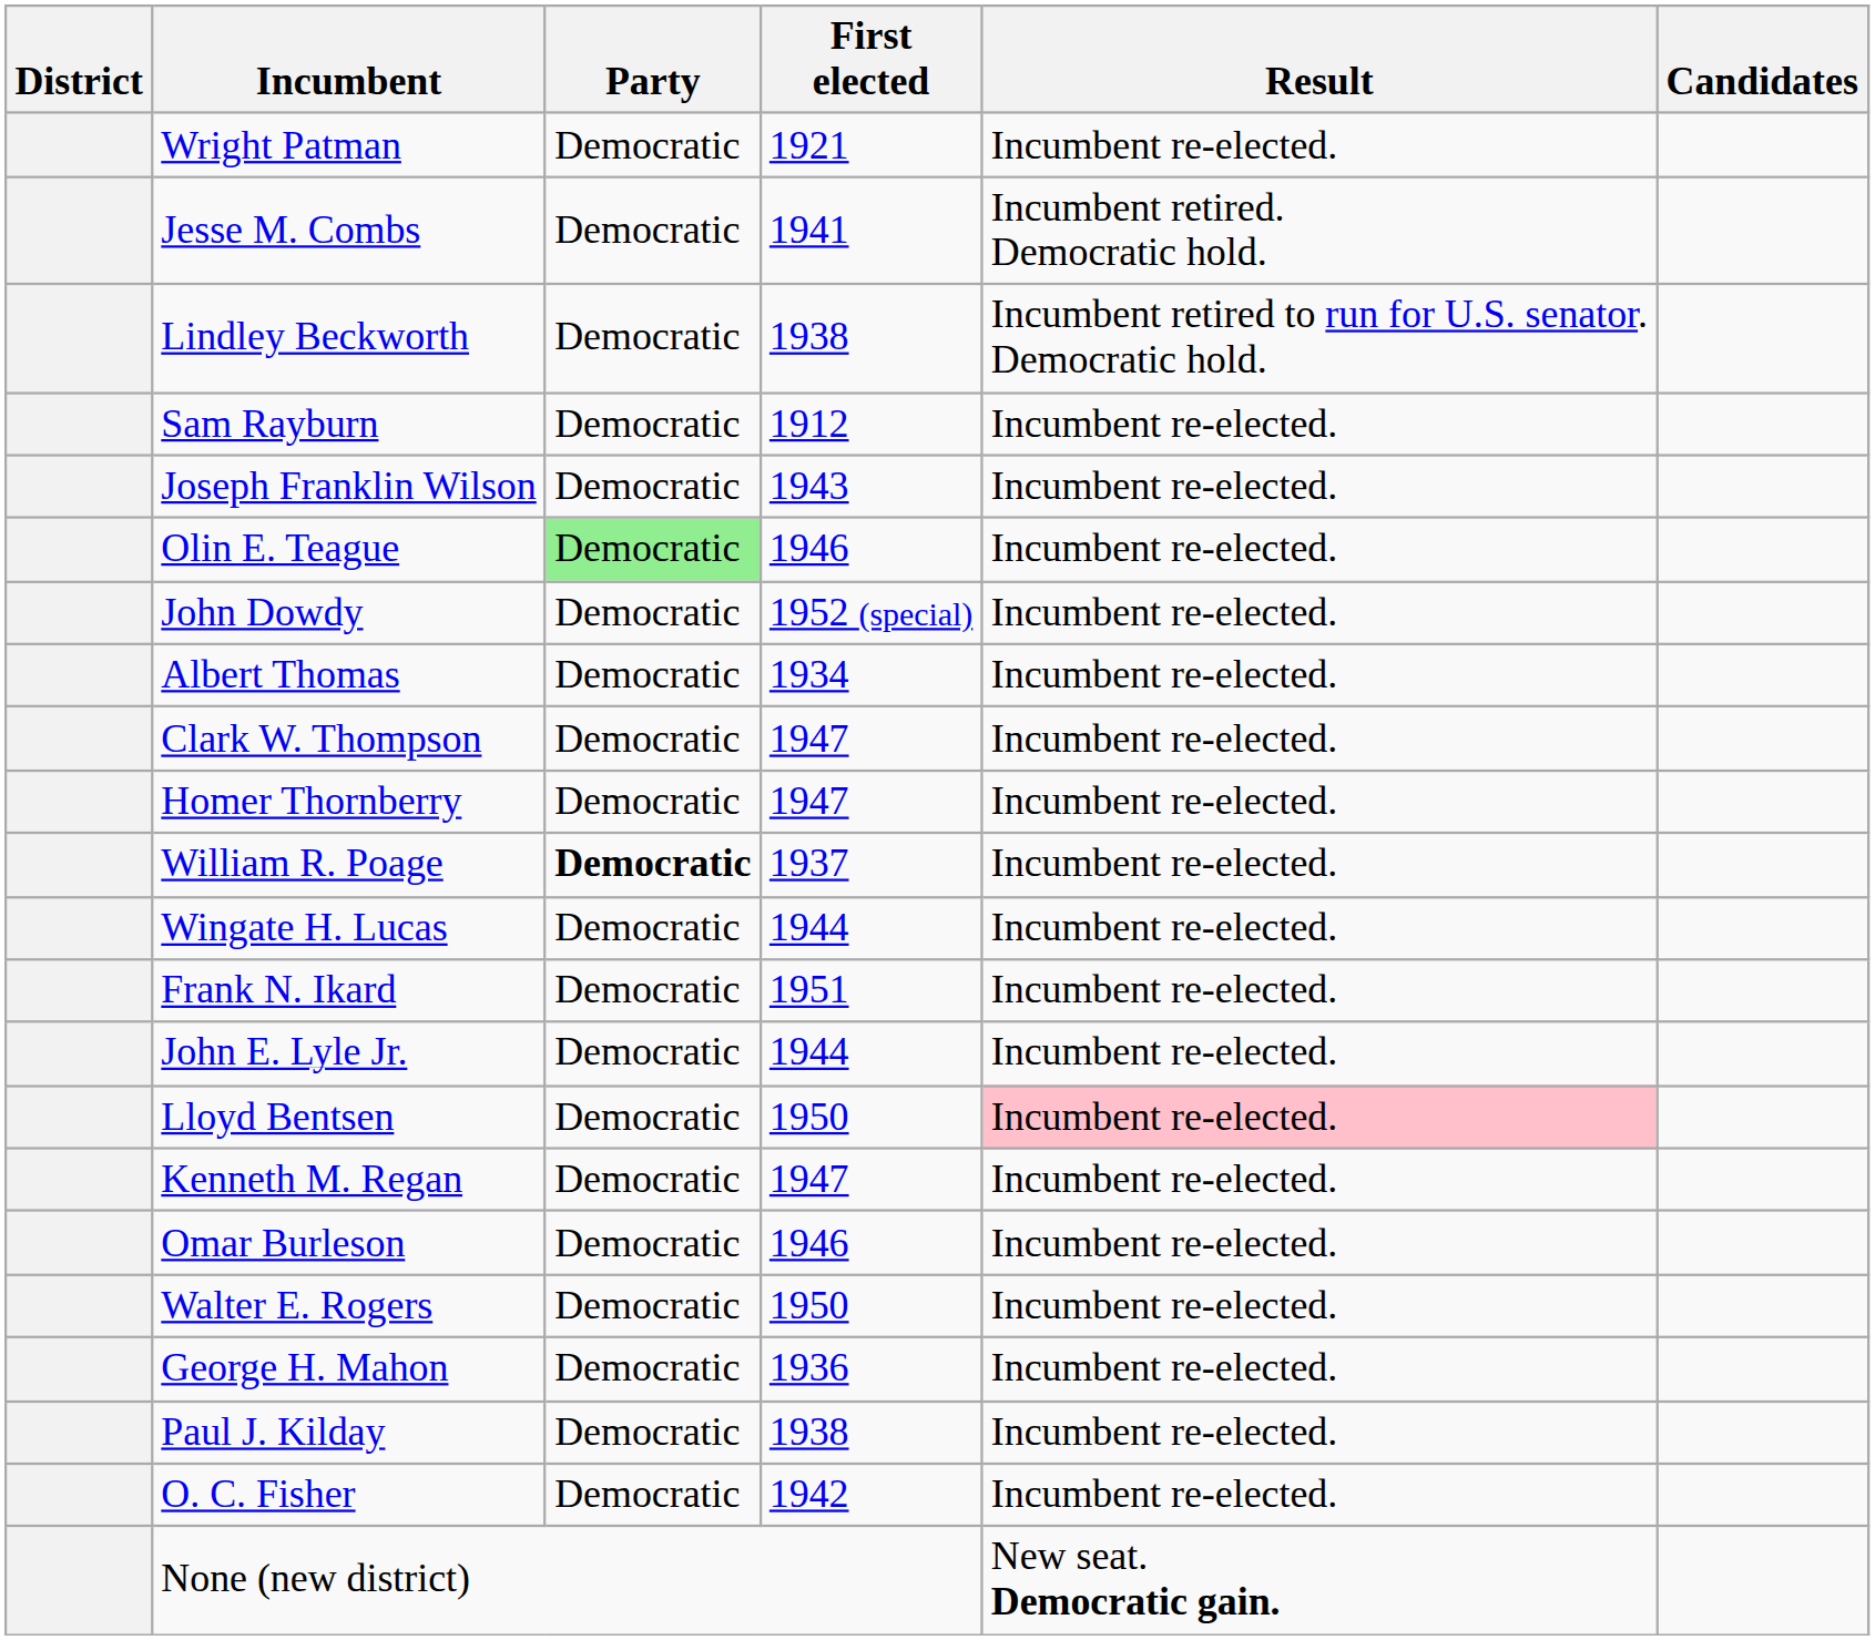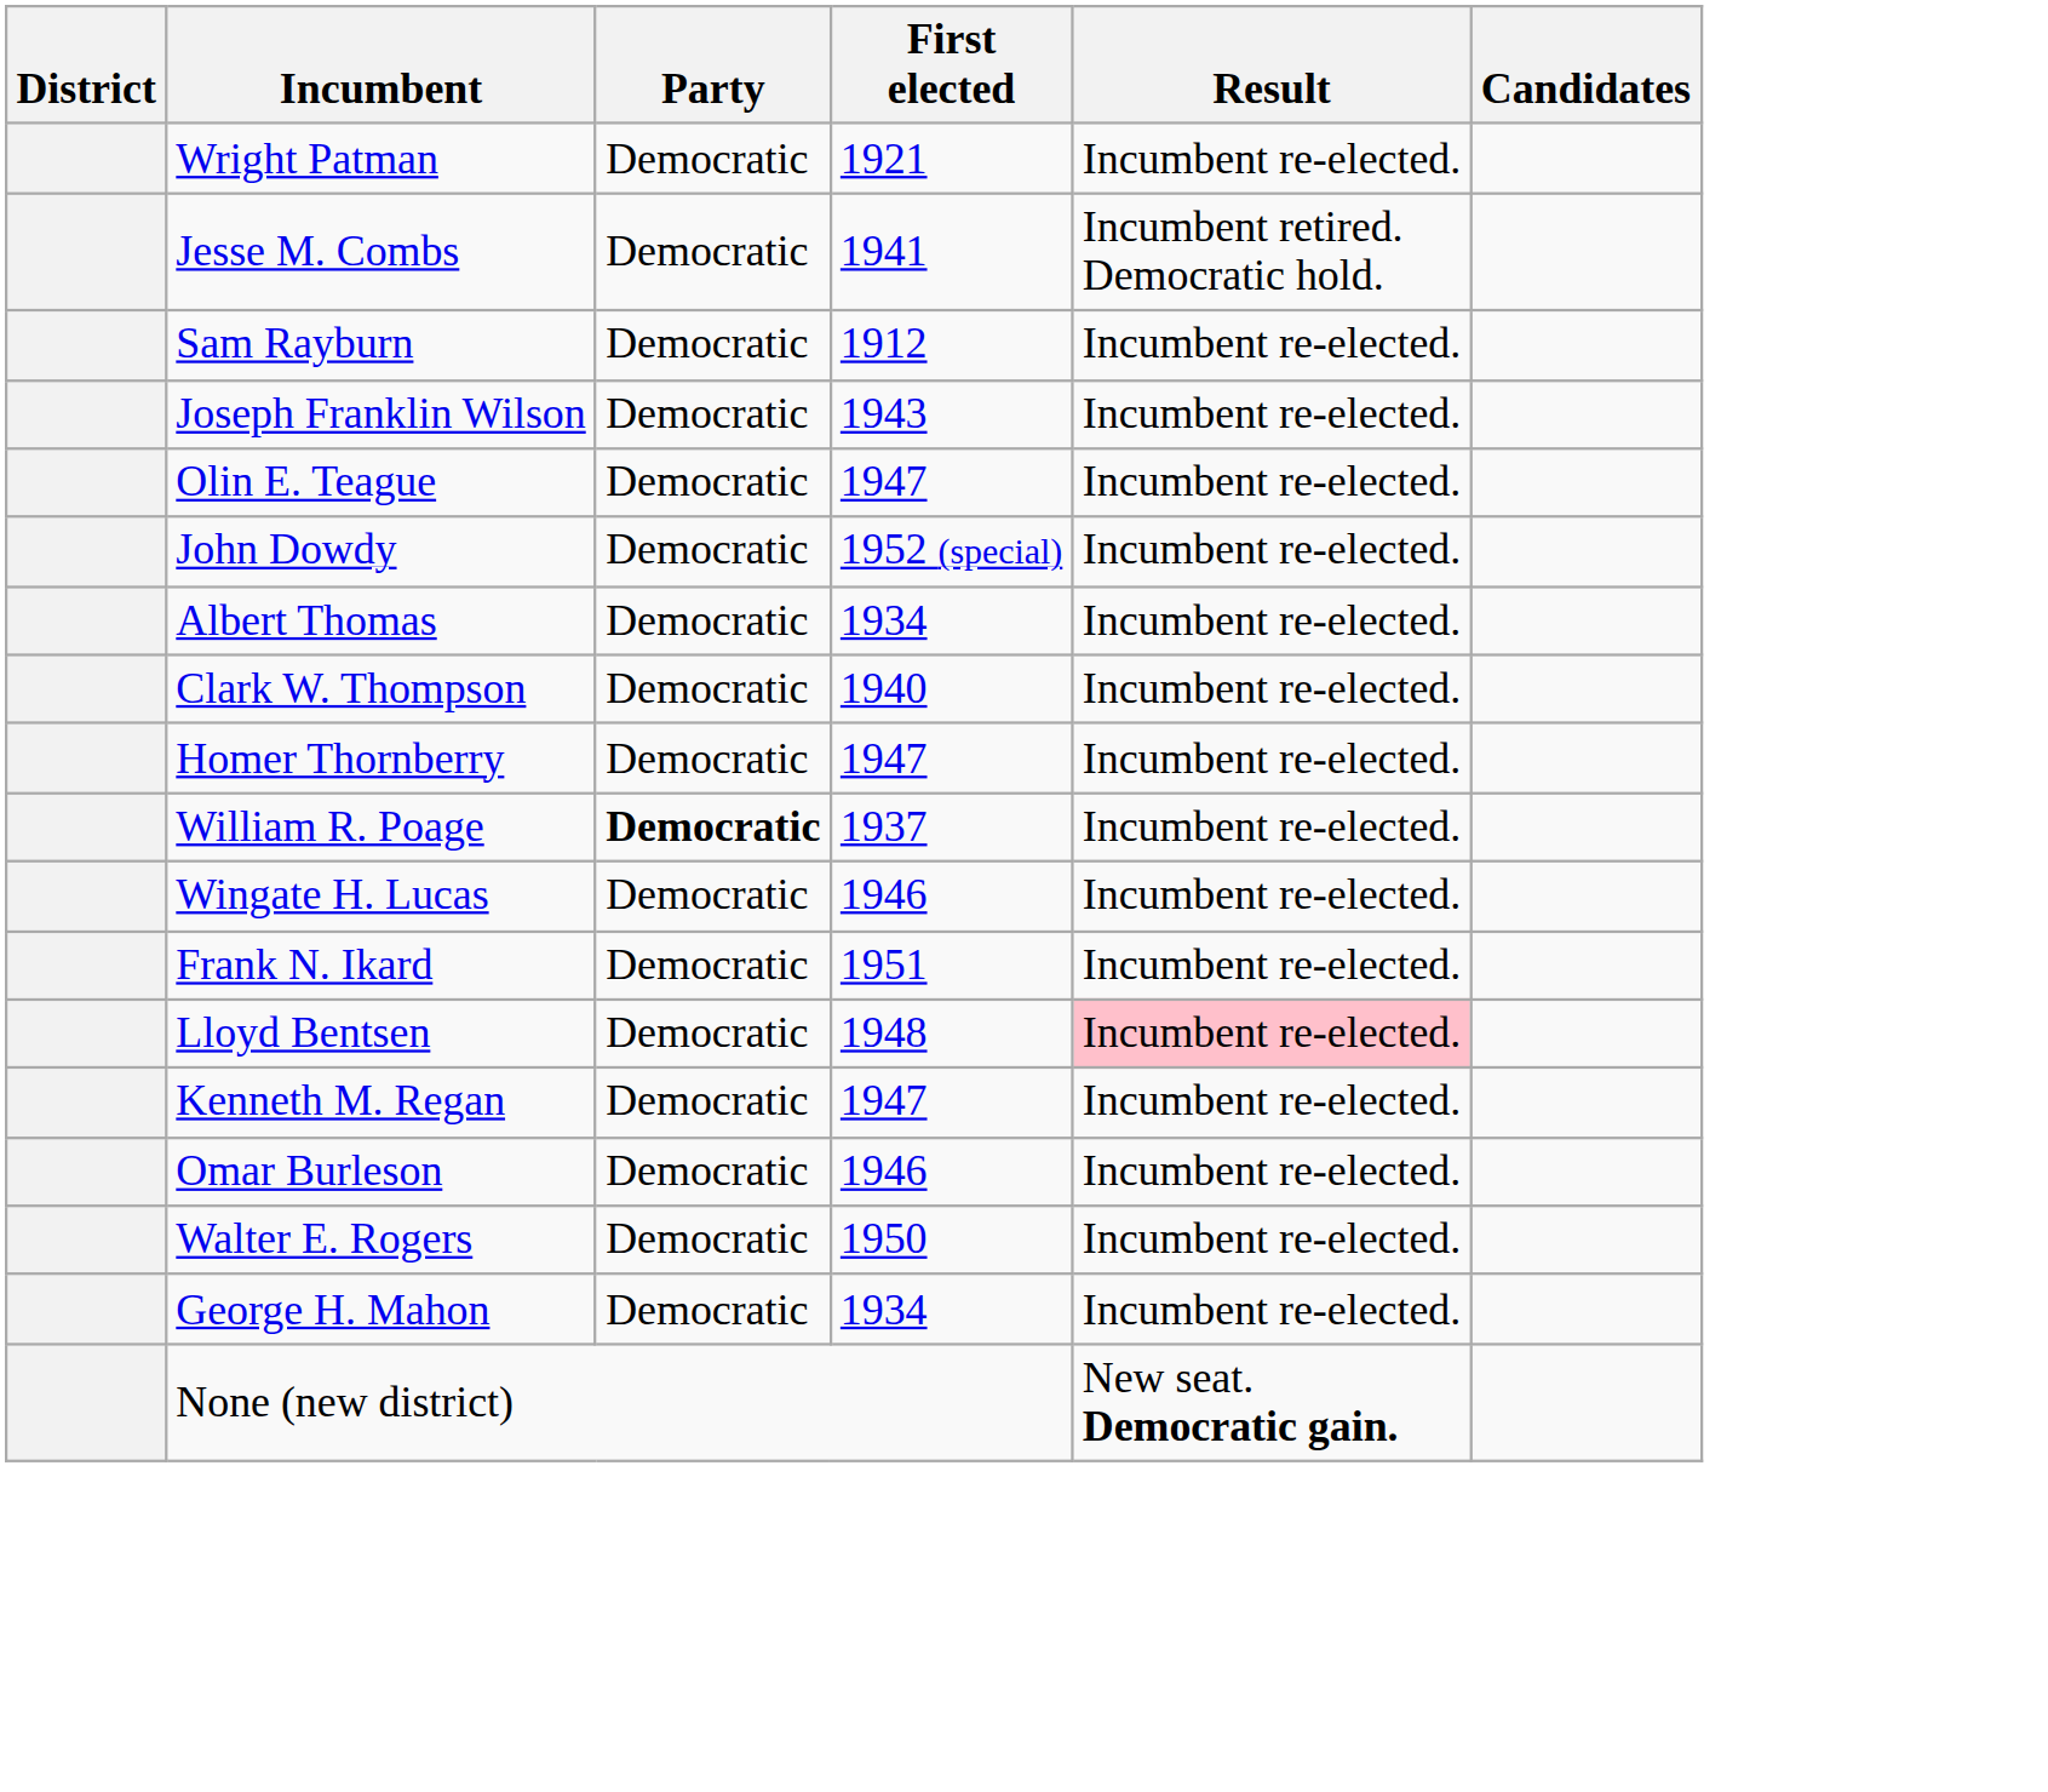 <table class=wikitable>
 <tr valign=bottom>
 <th>District</th>
 <th>Incumbent</th>
 <th>Party</th>
 <th>First<br>elected</th>
 <th>Result</th>
 <th>Candidates</th>
 </tr>
 <tr>
 <th></th>
 <td><a href='#'>Wright Patman</a></td>
 <td>Democratic</td>
 <td><a href='#'>1921</a></td>
 <td>Incumbent re-elected.</td>
 <td nowrap></td>
 </tr>
 <tr>
 <th></th>
 <td><a href='#'>Jesse M. Combs</a></td>
 <td>Democratic</td>
 <td><a href='#'>1941</a></td>
 <td>Incumbent retired.<br>Democratic hold.</td>
 <td nowrap></td>
 </tr>
 <tr>
 <th></th>
-<td><a href='#'>Lindley Beckworth</a></td>
-<td>Democratic</td>
-<td><a href='#'>1938</a></td>
-<td>Incumbent retired to <a href='#'>run for U.S. senator</a>.<br>Democratic hold.</td>
-<td nowrap></td>
-</tr>
-<tr>
-<th></th>
 <td><a href='#'>Sam Rayburn</a></td>
 <td>Democratic</td>
 <td><a href='#'>1912</a></td>
 <td>Incumbent re-elected.</td>
 <td nowrap></td>
 </tr>
 <tr>
 <th></th>
 <td><a href='#'>Joseph Franklin Wilson</a></td>
 <td>Democratic</td>
 <td><a href='#'>1943</a></td>
 <td>Incumbent re-elected.</td>
 <td nowrap></td>
 </tr>
 <tr>
 <th></th>
 <td><a href='#'>Olin E. Teague</a></td>
-<td style="background: lightgreen;">Democratic</td>
-<td><a href='#'>1946</a></td>
+<td>Democratic</td>
+<td><a href='#'>1947</a></td>
 <td>Incumbent re-elected.</td>
 <td nowrap></td>
 </tr>
 <tr>
 <th></th>
 <td><a href='#'>John Dowdy</a></td>
 <td>Democratic</td>
 <td><a href='#'>1952 <small>(special)</small></a></td>
 <td>Incumbent re-elected.</td>
 <td nowrap></td>
 </tr>
 <tr>
 <th></th>
 <td><a href='#'>Albert Thomas</a></td>
 <td>Democratic</td>
 <td><a href='#'>1934</a></td>
 <td>Incumbent re-elected.</td>
 <td nowrap></td>
 </tr>
 <tr>
 <th></th>
 <td><a href='#'>Clark W. Thompson</a></td>
 <td>Democratic</td>
-<td><a href='#'>1947</a></td>
+<td><a href='#'>1940</a></td>
 <td>Incumbent re-elected.</td>
 <td nowrap></td>
 </tr>
 <tr>
 <th></th>
 <td><a href='#'>Homer Thornberry</a></td>
 <td>Democratic</td>
 <td><a href='#'>1947</a></td>
 <td>Incumbent re-elected.</td>
 <td nowrap></td>
 </tr>
 <tr>
 <th></th>
 <td><a href='#'>William R. Poage</a></td>
 <td><strong>Democratic</strong></td>
 <td><a href='#'>1937</a></td>
 <td>Incumbent re-elected.</td>
 <td nowrap></td>
 </tr>
 <tr>
 <th></th>
 <td><a href='#'>Wingate H. Lucas</a></td>
 <td>Democratic</td>
-<td><a href='#'>1944</a></td>
+<td><a href='#'>1946</a></td>
 <td>Incumbent re-elected.</td>
 <td nowrap></td>
 </tr>
 <tr>
 <th></th>
 <td><a href='#'>Frank N. Ikard</a></td>
 <td>Democratic</td>
 <td><a href='#'>1951</a></td>
 <td>Incumbent re-elected.</td>
 <td nowrap></td>
 </tr>
 <tr>
 <th></th>
-<td><a href='#'>John E. Lyle Jr.</a></td>
-<td>Democratic</td>
-<td><a href='#'>1944</a></td>
-<td>Incumbent re-elected.</td>
-<td nowrap></td>
-</tr>
-<tr>
-<th></th>
 <td><a href='#'>Lloyd Bentsen</a></td>
 <td>Democratic</td>
-<td><a href='#'>1950</a></td>
+<td><a href='#'>1948</a></td>
 <td style="background: pink;">Incumbent re-elected.</td>
 <td nowrap></td>
 </tr>
 <tr>
 <th></th>
 <td><a href='#'>Kenneth M. Regan</a></td>
 <td>Democratic</td>
 <td><a href='#'>1947</a></td>
 <td>Incumbent re-elected.</td>
 <td nowrap></td>
 </tr>
 <tr>
 <th></th>
 <td><a href='#'>Omar Burleson</a></td>
 <td>Democratic</td>
 <td><a href='#'>1946</a></td>
 <td>Incumbent re-elected.</td>
 <td nowrap></td>
 </tr>
 <tr>
 <th></th>
 <td><a href='#'>Walter E. Rogers</a></td>
 <td>Democratic</td>
 <td><a href='#'>1950</a></td>
 <td>Incumbent re-elected.</td>
 <td nowrap></td>
 </tr>
 <tr>
 <th></th>
 <td><a href='#'>George H. Mahon</a></td>
 <td>Democratic</td>
-<td><a href='#'>1936</a></td>
-<td>Incumbent re-elected.</td>
-<td nowrap></td>
-</tr>
-<tr>
-<th></th>
-<td><a href='#'>Paul J. Kilday</a></td>
-<td>Democratic</td>
-<td><a href='#'>1938</a></td>
-<td>Incumbent re-elected.</td>
-<td nowrap></td>
-</tr>
-<tr>
-<th></th>
-<td><a href='#'>O. C. Fisher</a></td>
-<td>Democratic</td>
-<td><a href='#'>1942</a></td>
+<td><a href='#'>1934</a></td>
 <td>Incumbent re-elected.</td>
 <td nowrap></td>
 </tr>
 <tr>
 <th></th>
 <td colspan=3>None (new district)</td>
 <td>New seat.<br><strong>Democratic gain.</strong></td>
 <td nowrap></td>
 </tr>
 </table>
